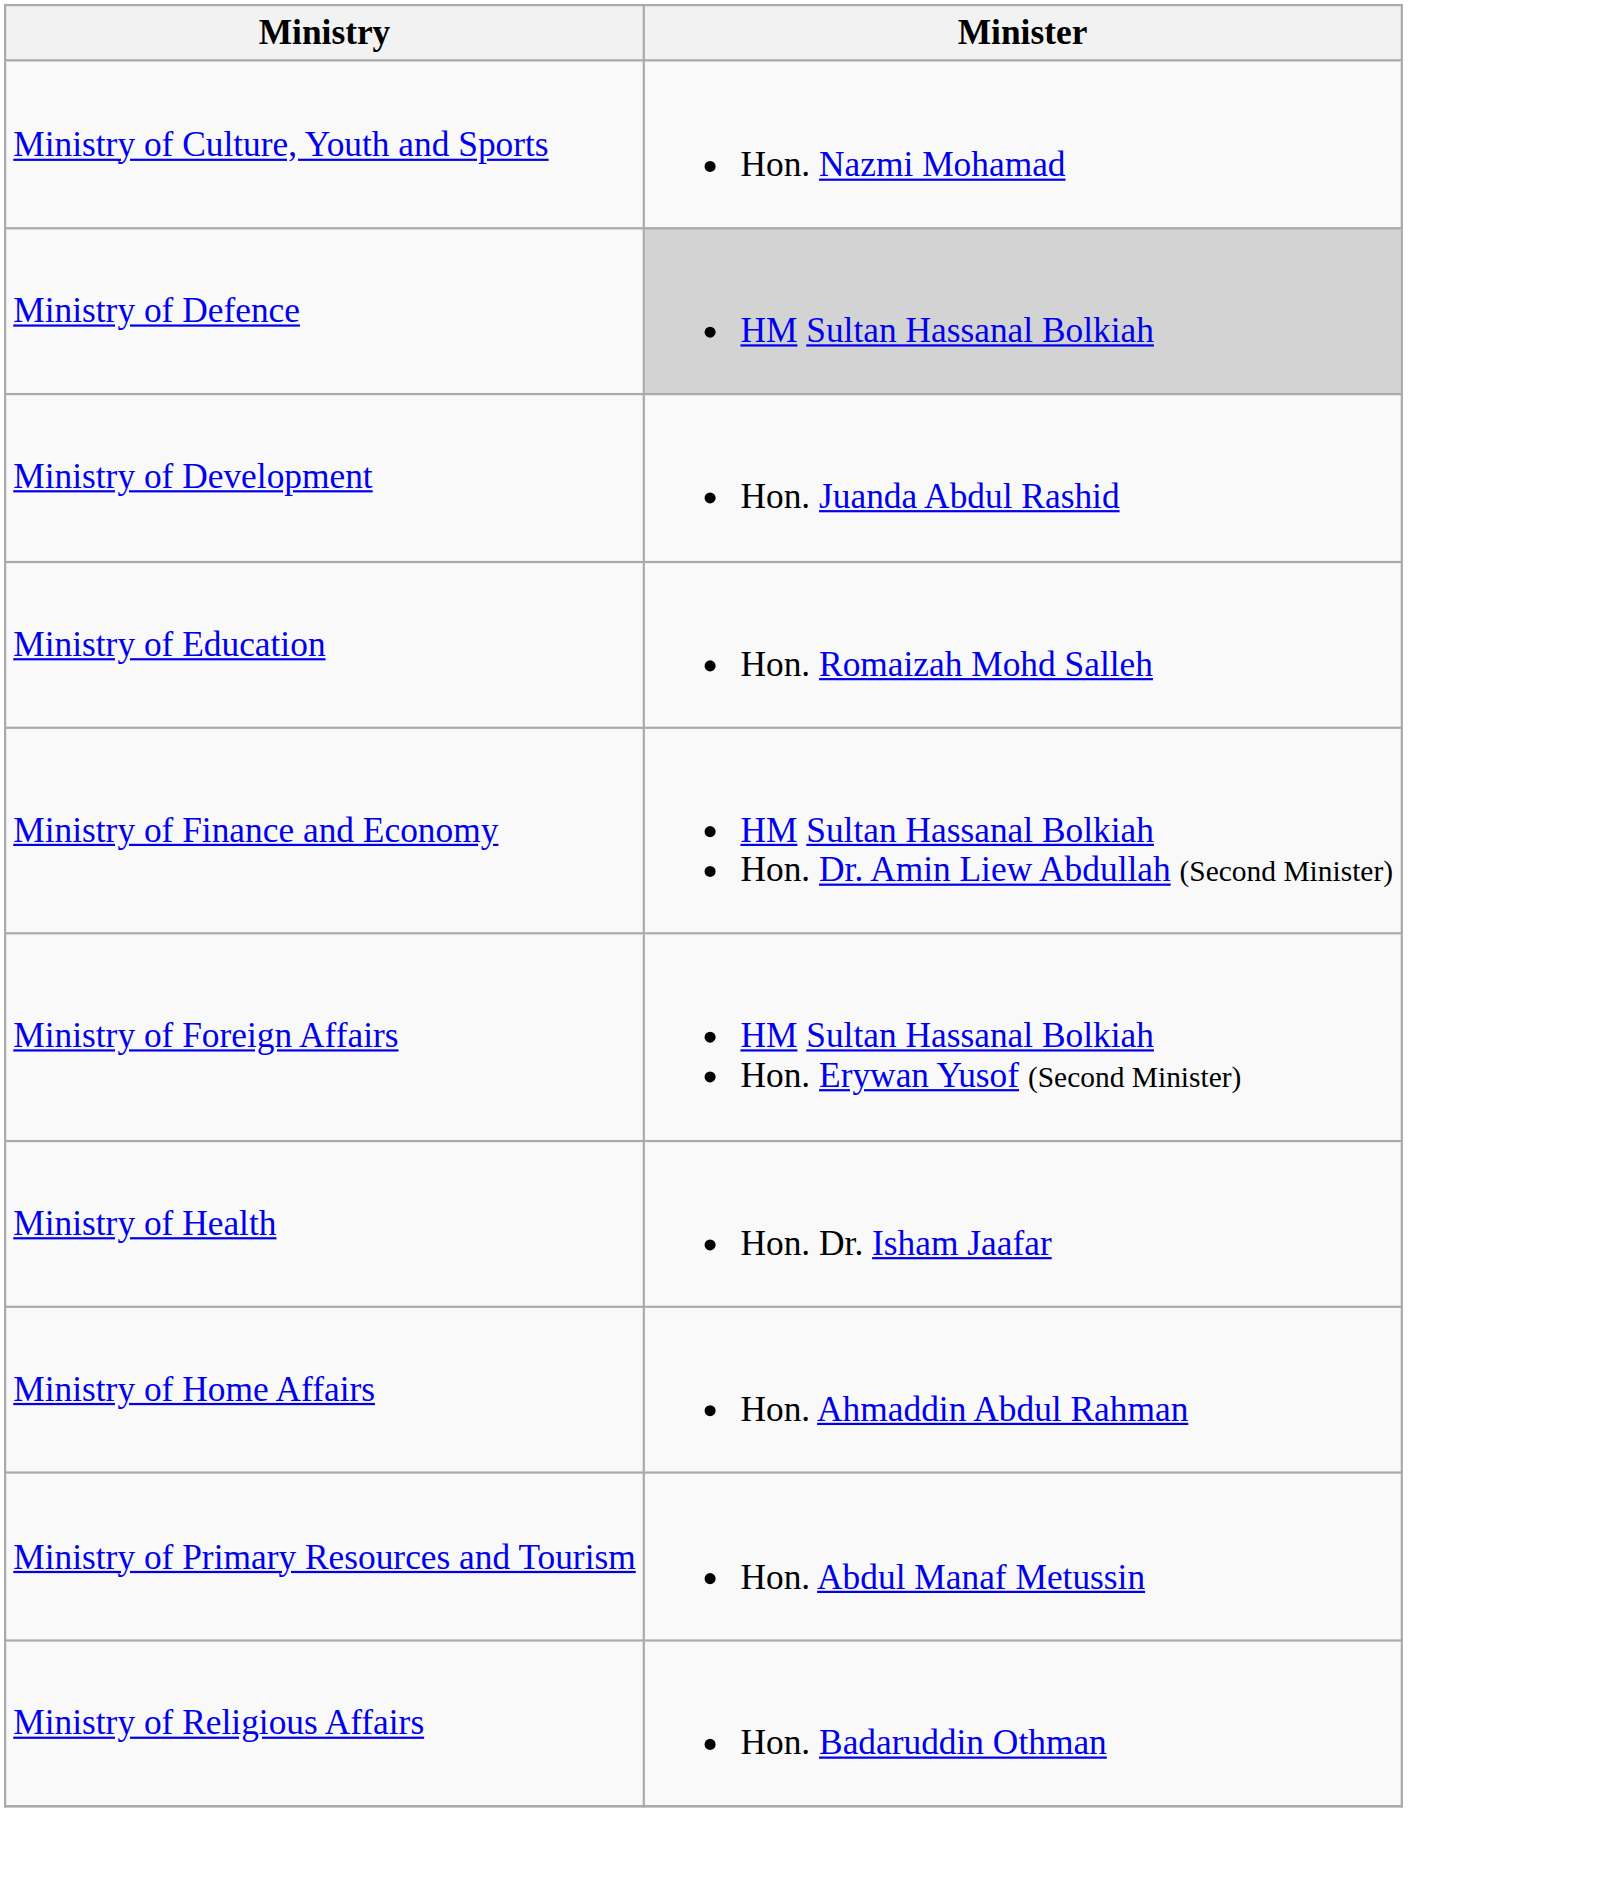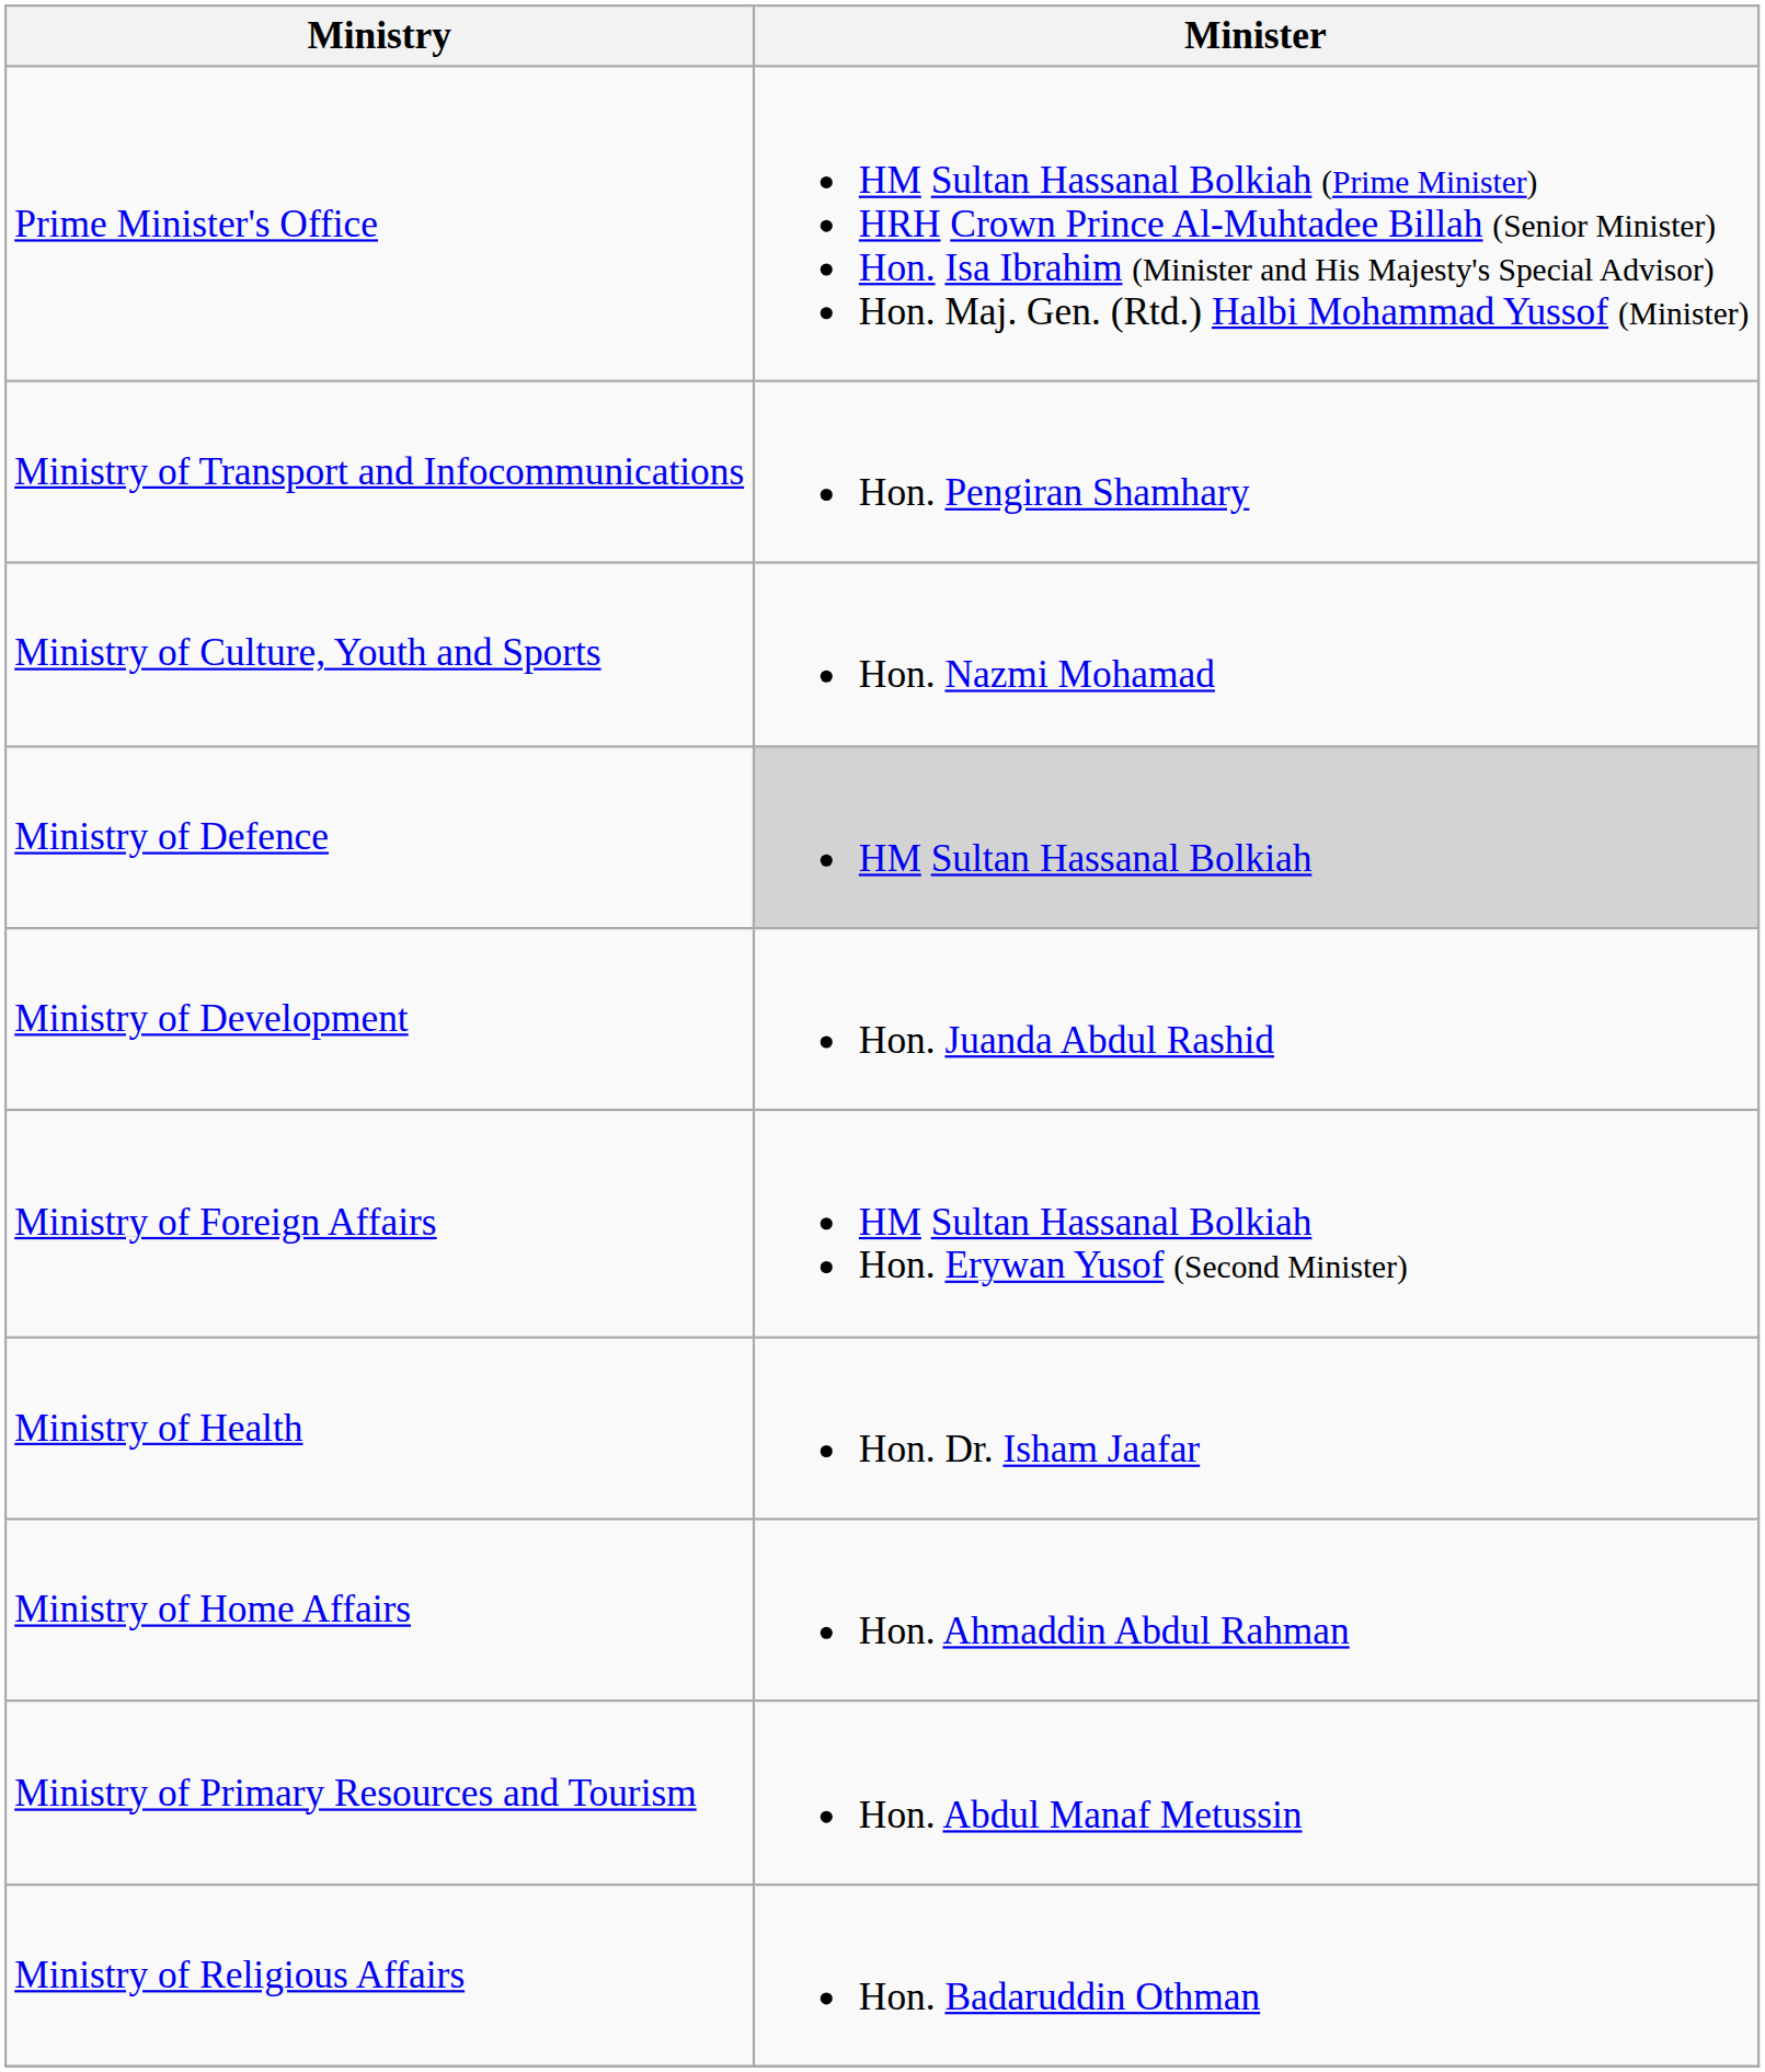 <table class="wikitable sortable">
 <tr>
 <th>Ministry</th>
 <th>Minister</th>
+</tr>
+<tr>
+<td><a href='#'>Prime Minister's Office</a></td>
+<td><br><ul><li><a href='#'>HM</a> <a href='#'>Sultan Hassanal Bolkiah</a> <small>(<a href='#'>Prime Minister</a>)</small></li><li><a href='#'>HRH</a> <a href='#'>Crown Prince Al-Muhtadee Billah</a> <small>(Senior Minister)</small></li><li><a href='#'>Hon.</a> <a href='#'>Isa Ibrahim</a> <small>(Minister and His Majesty's Special Advisor)</small></li><li>Hon. Maj. Gen. (Rtd.) <a href='#'>Halbi Mohammad Yussof</a> <small>(Minister)</small></li></ul></td>
+</tr>
+<tr>
+<td><a href='#'>Ministry of Transport and Infocommunications</a></td>
+<td><br><ul><li>Hon. <a href='#'>Pengiran Shamhary</a></li></ul></td>
 </tr>
 <tr>
 <td><a href='#'>Ministry of Culture, Youth and Sports</a></td>
 <td><br><ul><li>Hon. <a href='#'>Nazmi Mohamad</a></li></ul></td>
 </tr>
 <tr>
 <td><a href='#'>Ministry of Defence</a></td>
 <td style="background: lightgrey;"><br><ul><li><a href='#'>HM</a> <a href='#'>Sultan Hassanal Bolkiah</a></li></ul></td>
 </tr>
 <tr>
 <td><a href='#'>Ministry of Development</a></td>
 <td><br><ul><li>Hon. <a href='#'>Juanda Abdul Rashid</a></li></ul></td>
-</tr>
-<tr>
-<td><a href='#'>Ministry of Education</a></td>
-<td><br><ul><li>Hon. <a href='#'>Romaizah Mohd Salleh</a></li></ul></td>
-</tr>
-<tr>
-<td><a href='#'>Ministry of Finance and Economy</a></td>
-<td><br><ul><li><a href='#'>HM</a> <a href='#'>Sultan Hassanal Bolkiah</a></li><li>Hon. <a href='#'>Dr. Amin Liew Abdullah</a> <small>(Second Minister)</small></li></ul></td>
 </tr>
 <tr>
 <td><a href='#'>Ministry of Foreign Affairs</a></td>
 <td><br><ul><li><a href='#'>HM</a> <a href='#'>Sultan Hassanal Bolkiah</a></li><li>Hon. <a href='#'>Erywan Yusof</a> <small>(Second Minister)</small></li></ul></td>
 </tr>
 <tr>
 <td><a href='#'>Ministry of Health</a></td>
 <td><br><ul><li>Hon. Dr. <a href='#'>Isham Jaafar</a></li></ul></td>
 </tr>
 <tr>
 <td><a href='#'>Ministry of Home Affairs</a></td>
 <td><br><ul><li>Hon. <a href='#'>Ahmaddin Abdul Rahman</a></li></ul></td>
 </tr>
 <tr>
 <td><a href='#'>Ministry of Primary Resources and Tourism</a></td>
 <td><br><ul><li>Hon. <a href='#'>Abdul Manaf Metussin</a></li></ul></td>
 </tr>
 <tr>
 <td><a href='#'>Ministry of Religious Affairs</a></td>
 <td><br><ul><li>Hon. <a href='#'>Badaruddin Othman</a></li></ul></td>
 </tr>
 <tr>
 </tr>
 </table>
